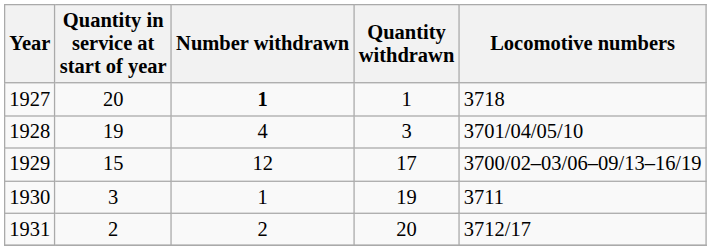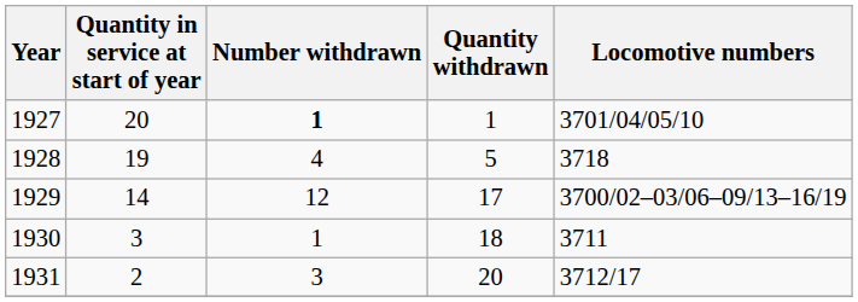 <table class="wikitable" style=text-align:center>
 <tr>
 <th>Year</th>
 <th>Quantity in<br>service at<br>start of year</th>
 <th>Number withdrawn</th>
 <th>Quantity<br>withdrawn</th>
 <th>Locomotive numbers</th>
 </tr>
 <tr>
 <td>1927</td>
 <td>20</td>
 <td><strong>1</strong></td>
 <td>1</td>
-<td align=left>3718</td>
+<td align=left>3701/04/05/10</td>
 </tr>
 <tr>
 <td>1928</td>
 <td>19</td>
 <td>4</td>
-<td>3</td>
-<td align=left>3701/04/05/10</td>
+<td>5</td>
+<td align=left>3718</td>
 </tr>
 <tr>
 <td>1929</td>
-<td>15</td>
+<td>14</td>
 <td>12</td>
 <td>17</td>
 <td align=left>3700/02–03/06–09/13–16/19</td>
 </tr>
 <tr>
 <td>1930</td>
 <td>3</td>
 <td>1</td>
-<td>19</td>
+<td>18</td>
 <td align=left>3711</td>
 </tr>
 <tr>
 <td>1931</td>
 <td>2</td>
-<td>2</td>
+<td>3</td>
 <td>20</td>
 <td align=left>3712/17</td>
 </tr>
 <tr>
 </tr>
 </table>
